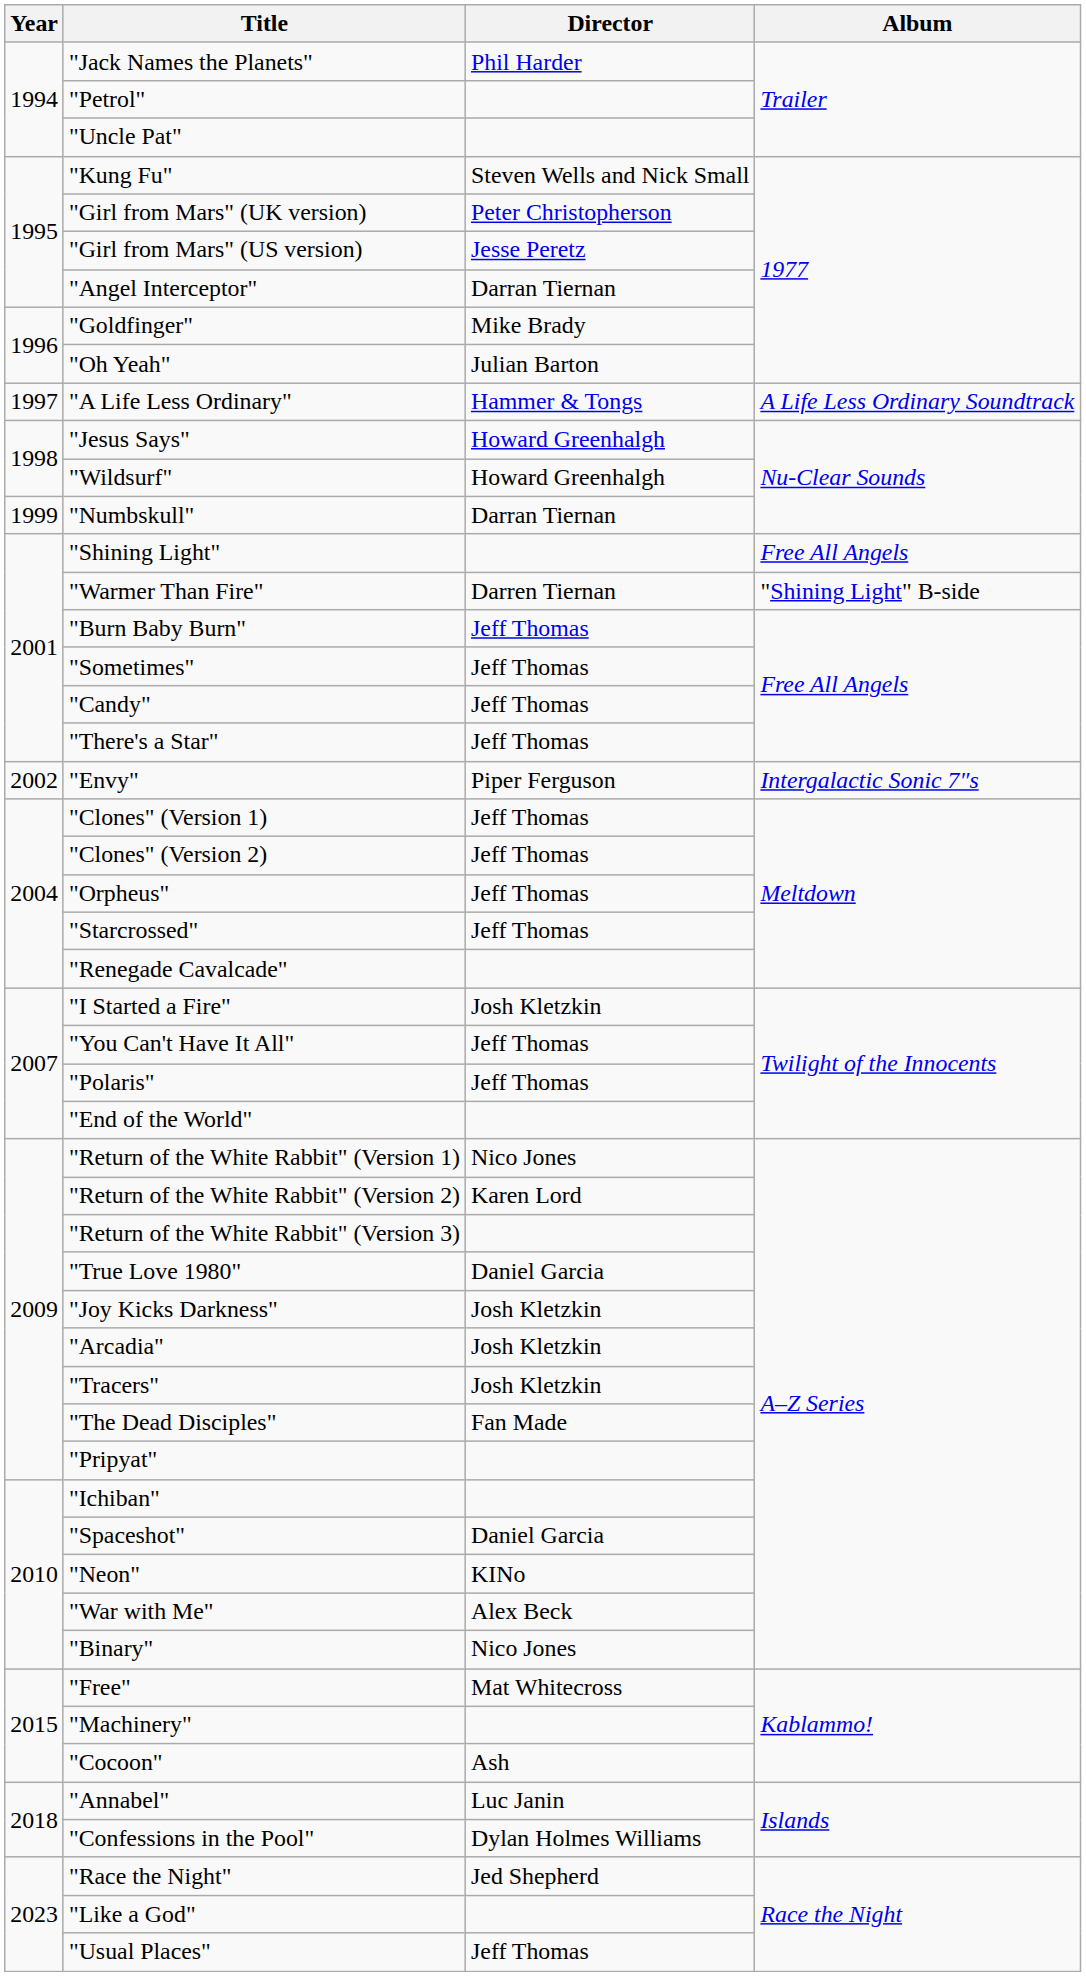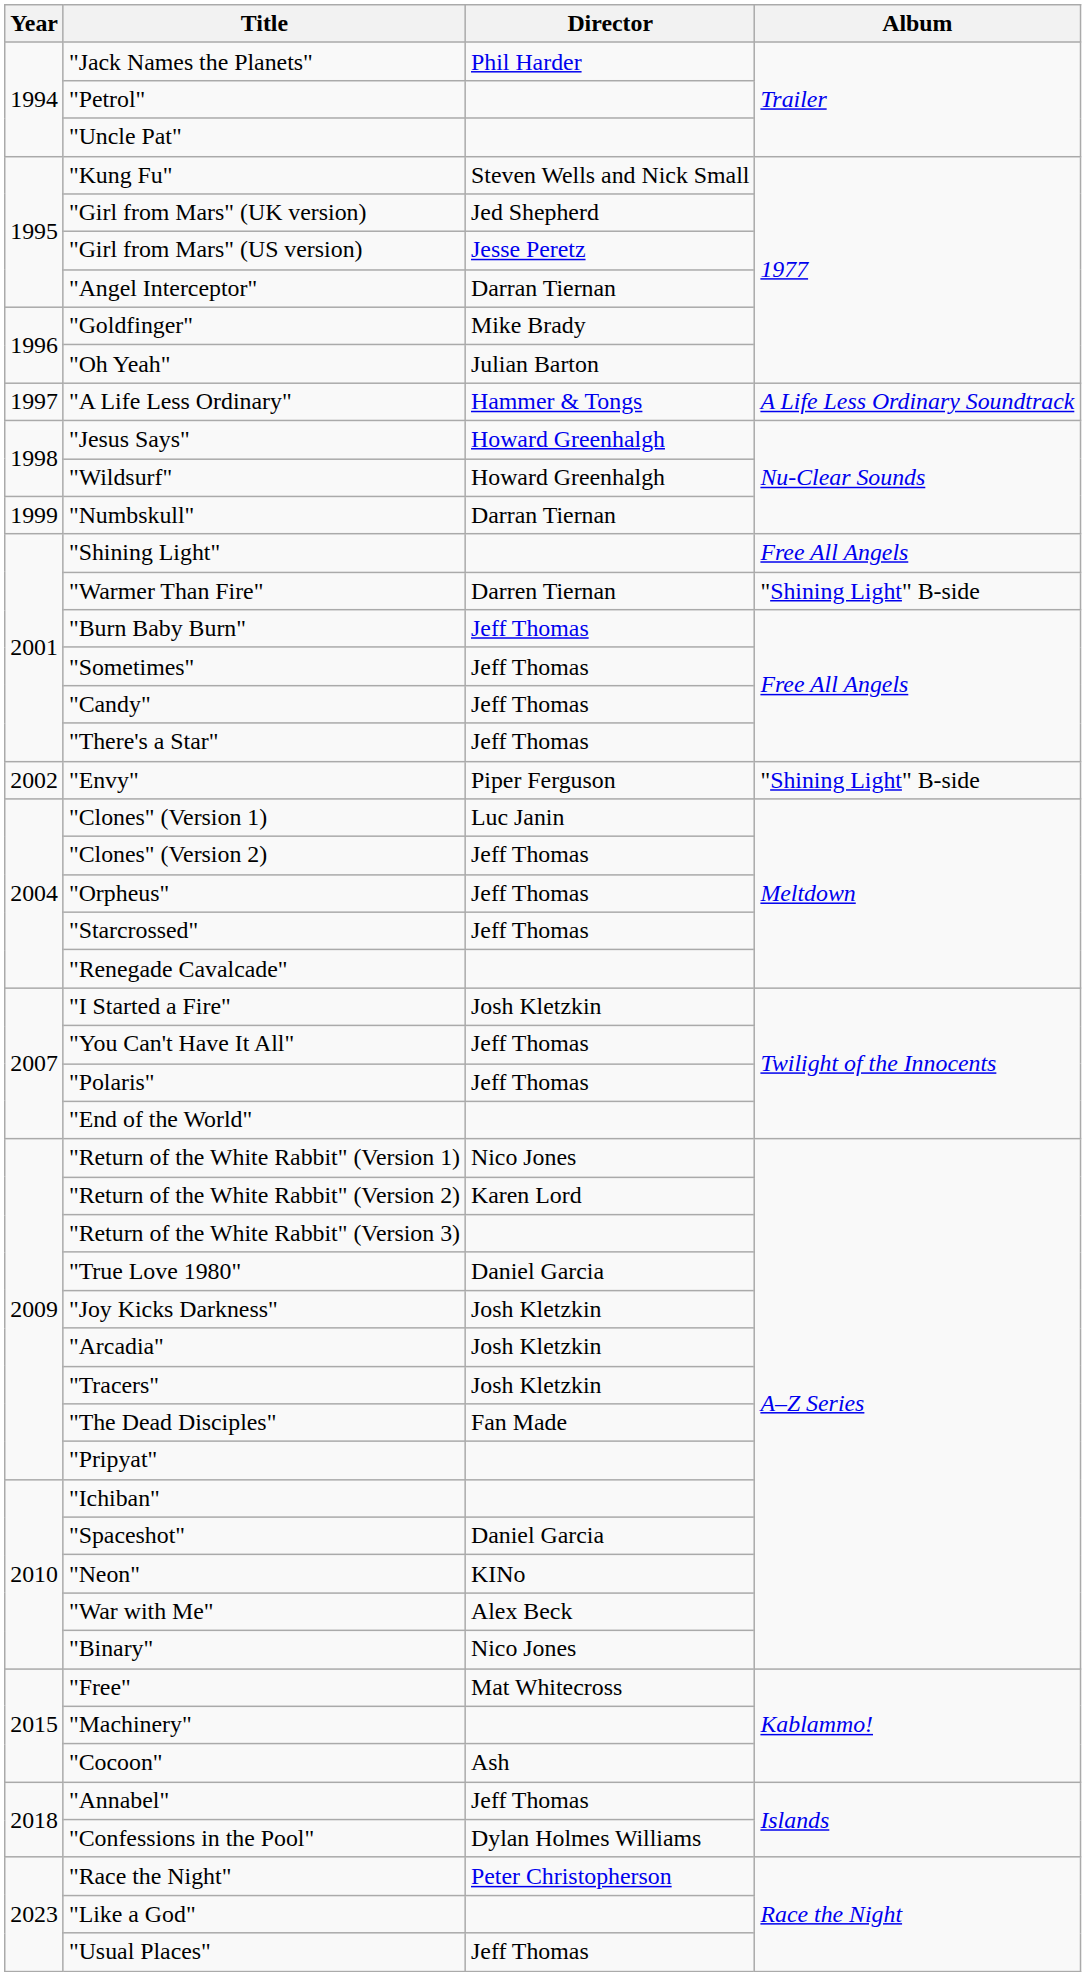 <table class="wikitable">
 <tr>
 <th>Year</th>
 <th>Title</th>
 <th>Director</th>
 <th>Album</th>
 </tr>
 <tr>
 <td rowspan="3">1994</td>
 <td>"Jack Names the Planets"</td>
 <td><a href='#'>Phil Harder</a></td>
 <td rowspan="3"><em><a href='#'>Trailer</a></em></td>
 </tr>
 <tr>
 <td>"Petrol"</td>
 <td></td>
 </tr>
 <tr>
 <td>"Uncle Pat"</td>
 <td></td>
 </tr>
 <tr>
 <td rowspan="4">1995</td>
 <td>"Kung Fu"</td>
 <td>Steven Wells and Nick Small</td>
 <td rowspan="6"><em><a href='#'>1977</a></em></td>
 </tr>
 <tr>
 <td>"Girl from Mars" (UK version)</td>
-<td><a href='#'>Peter Christopherson</a></td>
+<td>Jed Shepherd</td>
 </tr>
 <tr>
 <td>"Girl from Mars" (US version)</td>
 <td><a href='#'>Jesse Peretz</a></td>
 </tr>
 <tr>
 <td>"Angel Interceptor"</td>
 <td>Darran Tiernan</td>
 </tr>
 <tr>
 <td rowspan="2">1996</td>
 <td>"Goldfinger"</td>
 <td>Mike Brady</td>
 </tr>
 <tr>
 <td>"Oh Yeah"</td>
 <td>Julian Barton</td>
 </tr>
 <tr>
 <td>1997</td>
 <td>"A Life Less Ordinary"</td>
 <td><a href='#'>Hammer & Tongs</a></td>
 <td><em><a href='#'>A Life Less Ordinary Soundtrack</a></em></td>
 </tr>
 <tr>
 <td rowspan="2">1998</td>
 <td>"Jesus Says"</td>
 <td><a href='#'>Howard Greenhalgh</a></td>
 <td rowspan="3"><em><a href='#'>Nu-Clear Sounds</a></em></td>
 </tr>
 <tr>
 <td>"Wildsurf"</td>
 <td>Howard Greenhalgh</td>
 </tr>
 <tr>
 <td>1999</td>
 <td>"Numbskull"</td>
 <td>Darran Tiernan</td>
 </tr>
 <tr>
 <td rowspan="6">2001</td>
 <td>"Shining Light"</td>
 <td></td>
 <td><em><a href='#'>Free All Angels</a></em></td>
 </tr>
 <tr>
 <td>"Warmer Than Fire"</td>
 <td>Darren Tiernan</td>
 <td>"<a href='#'>Shining Light</a>" B-side</td>
 </tr>
 <tr>
 <td>"Burn Baby Burn"</td>
 <td><a href='#'>Jeff Thomas</a></td>
 <td rowspan="4"><em><a href='#'>Free All Angels</a></em></td>
 </tr>
 <tr>
 <td>"Sometimes"</td>
 <td>Jeff Thomas</td>
 </tr>
 <tr>
 <td>"Candy"</td>
 <td>Jeff Thomas</td>
 </tr>
 <tr>
 <td>"There's a Star"</td>
 <td>Jeff Thomas</td>
 </tr>
 <tr>
 <td>2002</td>
 <td>"Envy"</td>
 <td>Piper Ferguson</td>
-<td><em><a href='#'>Intergalactic Sonic 7″s</a></em></td>
+<td>"<a href='#'>Shining Light</a>" B-side</td>
 </tr>
 <tr>
 <td rowspan="5">2004</td>
 <td>"Clones" (Version 1)</td>
-<td>Jeff Thomas</td>
+<td>Luc Janin</td>
 <td rowspan="5"><em><a href='#'>Meltdown</a></em></td>
 </tr>
 <tr>
 <td>"Clones" (Version 2)</td>
 <td>Jeff Thomas</td>
 </tr>
 <tr>
 <td>"Orpheus"</td>
 <td>Jeff Thomas</td>
 </tr>
 <tr>
 <td>"Starcrossed"</td>
 <td>Jeff Thomas</td>
 </tr>
 <tr>
 <td>"Renegade Cavalcade"</td>
 <td></td>
 </tr>
 <tr>
 <td rowspan="4">2007</td>
 <td>"I Started a Fire"</td>
 <td>Josh Kletzkin</td>
 <td rowspan="4"><em><a href='#'>Twilight of the Innocents</a></em></td>
 </tr>
 <tr>
 <td>"You Can't Have It All"</td>
 <td>Jeff Thomas</td>
 </tr>
 <tr>
 <td>"Polaris"</td>
 <td>Jeff Thomas</td>
 </tr>
 <tr>
 <td>"End of the World"</td>
 <td></td>
 </tr>
 <tr>
 <td rowspan="9">2009</td>
 <td>"Return of the White Rabbit" (Version 1)</td>
 <td>Nico Jones</td>
 <td rowspan="14"><em><a href='#'>A–Z Series</a></em></td>
 </tr>
 <tr>
 <td>"Return of the White Rabbit" (Version 2)</td>
 <td>Karen Lord</td>
 </tr>
 <tr>
 <td>"Return of the White Rabbit" (Version 3)</td>
 <td></td>
 </tr>
 <tr>
 <td>"True Love 1980"</td>
 <td>Daniel Garcia</td>
 </tr>
 <tr>
 <td>"Joy Kicks Darkness"</td>
 <td>Josh Kletzkin</td>
 </tr>
 <tr>
 <td>"Arcadia"</td>
 <td>Josh Kletzkin</td>
 </tr>
 <tr>
 <td>"Tracers"</td>
 <td>Josh Kletzkin</td>
 </tr>
 <tr>
 <td>"The Dead Disciples"</td>
 <td>Fan Made</td>
 </tr>
 <tr>
 <td>"Pripyat"</td>
 <td></td>
 </tr>
 <tr>
 <td rowspan="5">2010</td>
 <td>"Ichiban"</td>
 <td></td>
 </tr>
 <tr>
 <td>"Spaceshot"</td>
 <td>Daniel Garcia</td>
 </tr>
 <tr>
 <td>"Neon"</td>
 <td>KINo</td>
 </tr>
 <tr>
 <td>"War with Me"</td>
 <td>Alex Beck</td>
 </tr>
 <tr>
 <td>"Binary"</td>
 <td>Nico Jones</td>
 </tr>
 <tr>
 <td rowspan="3">2015</td>
 <td>"Free"</td>
 <td>Mat Whitecross</td>
 <td rowspan="3"><em><a href='#'>Kablammo!</a></em></td>
 </tr>
 <tr>
 <td>"Machinery"</td>
 <td></td>
 </tr>
 <tr>
 <td>"Cocoon"</td>
 <td>Ash</td>
 </tr>
 <tr>
 <td rowspan="2">2018</td>
 <td>"Annabel"</td>
-<td>Luc Janin</td>
+<td>Jeff Thomas</td>
 <td rowspan="2"><em><a href='#'>Islands</a></em></td>
 </tr>
 <tr>
 <td>"Confessions in the Pool"</td>
 <td>Dylan Holmes Williams</td>
 </tr>
 <tr>
 <td rowspan="3">2023</td>
 <td>"Race the Night"</td>
-<td>Jed Shepherd</td>
+<td><a href='#'>Peter Christopherson</a></td>
 <td rowspan="3"><em><a href='#'>Race the Night</a></em></td>
 </tr>
 <tr>
 <td>"Like a God"</td>
 <td></td>
 </tr>
 <tr>
 <td>"Usual Places"</td>
 <td>Jeff Thomas</td>
 </tr>
 </table>
